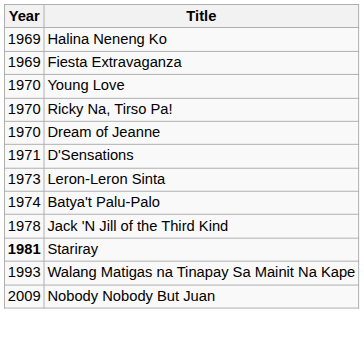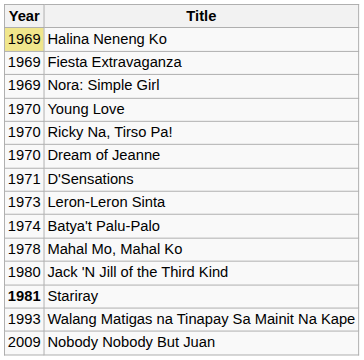 <table class="wikitable">
 <tr>
 <th>Year</th>
 <th>Title</th>
 </tr>
 <tr>
-<td>1969</td>
+<td style="background: khaki;">1969</td>
 <td>Halina Neneng Ko</td>
 </tr>
 <tr>
 <td>1969</td>
 <td>Fiesta Extravaganza</td>
+</tr>
+<tr>
+<td>1969</td>
+<td>Nora: Simple Girl</td>
 </tr>
 <tr>
 <td>1970</td>
 <td>Young Love</td>
 </tr>
 <tr>
 <td>1970</td>
 <td>Ricky Na, Tirso Pa!</td>
 </tr>
 <tr>
 <td>1970</td>
 <td>Dream of Jeanne</td>
 </tr>
 <tr>
 <td>1971</td>
 <td>D'Sensations</td>
 </tr>
 <tr>
 <td>1973</td>
 <td>Leron-Leron Sinta</td>
 </tr>
 <tr>
 <td>1974</td>
 <td>Batya't Palu-Palo</td>
 </tr>
 <tr>
 <td>1978</td>
+<td>Mahal Mo, Mahal Ko</td>
+</tr>
+<tr>
+<td>1980</td>
 <td>Jack 'N Jill of the Third Kind</td>
 </tr>
 <tr>
 <td><strong>1981</strong></td>
 <td>Stariray</td>
 </tr>
 <tr>
 <td>1993</td>
 <td>Walang Matigas na Tinapay Sa Mainit Na Kape</td>
 </tr>
 <tr>
 <td>2009</td>
 <td>Nobody Nobody But Juan</td>
 </tr>
 </table>
